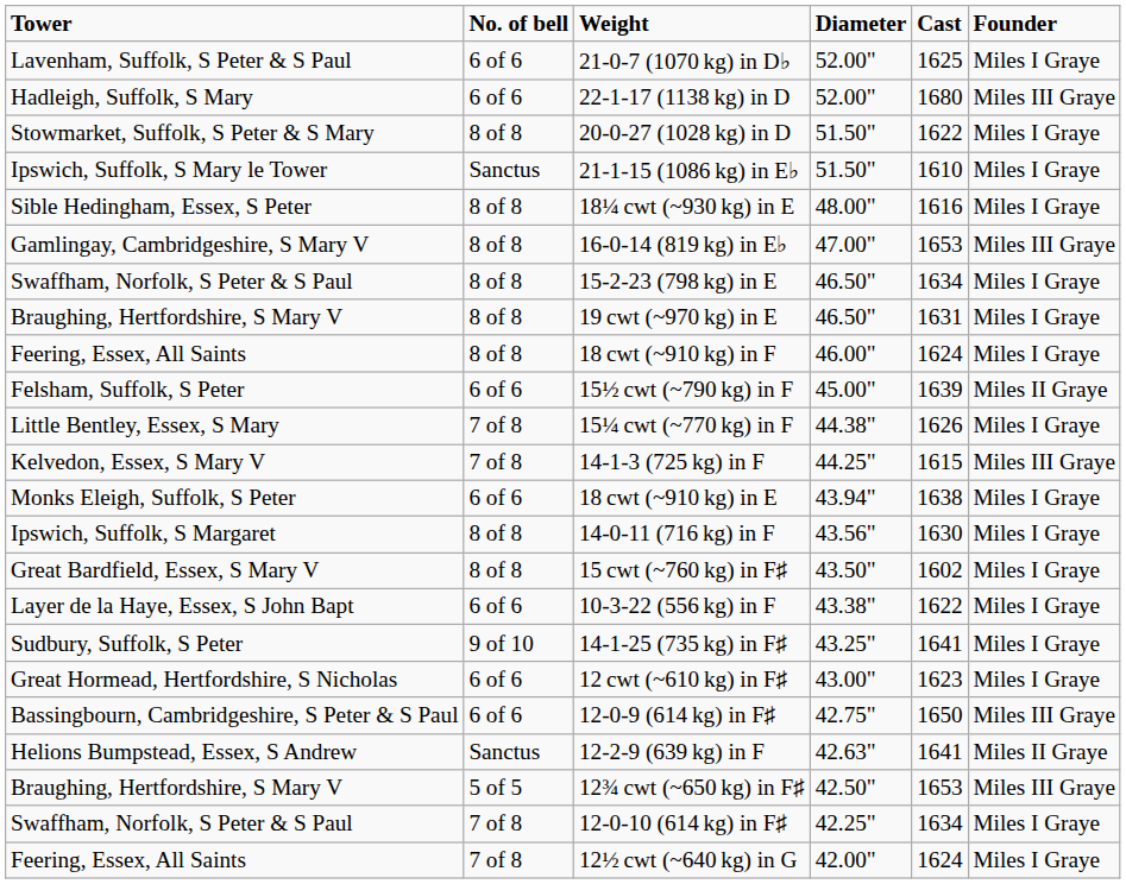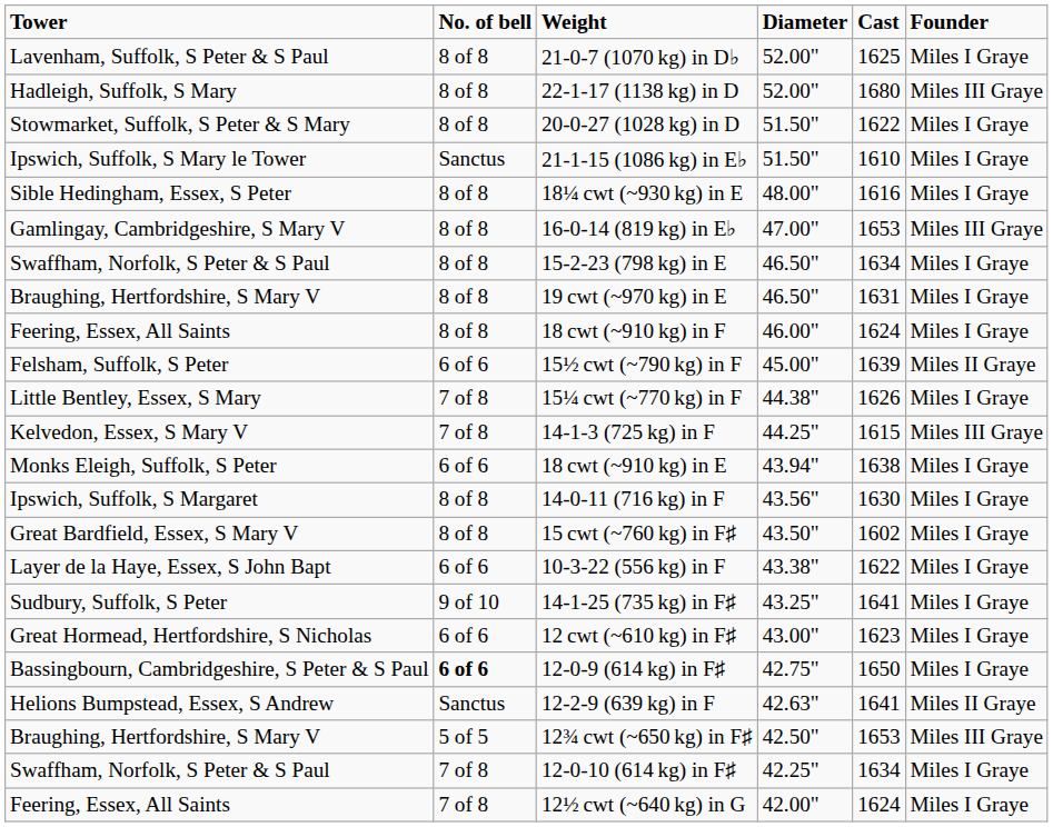 <table class="wikitable sortable">
 <tr>
 <td><strong>Tower</strong></td>
 <td><strong>No. of bell</strong></td>
 <td><strong>Weight</strong></td>
 <td><strong>Diameter</strong></td>
 <td><strong>Cast</strong></td>
 <td><strong>Founder</strong></td>
 </tr>
 <tr>
 <td>Lavenham, Suffolk, S Peter & S Paul</td>
-<td>6 of 6</td>
+<td>8 of 8</td>
 <td>21-0-7 (1070 kg) in D♭</td>
 <td>52.00"</td>
 <td>1625</td>
 <td>Miles I Graye</td>
 </tr>
 <tr>
 <td>Hadleigh, Suffolk, S Mary</td>
-<td>6 of 6</td>
+<td>8 of 8</td>
 <td>22-1-17 (1138 kg) in D</td>
 <td>52.00"</td>
 <td>1680</td>
 <td>Miles III Graye</td>
 </tr>
 <tr>
 <td>Stowmarket, Suffolk, S Peter & S Mary</td>
 <td>8 of 8</td>
 <td>20-0-27 (1028 kg) in D</td>
 <td>51.50"</td>
 <td>1622</td>
 <td>Miles I Graye</td>
 </tr>
 <tr>
 <td>Ipswich, Suffolk, S Mary le Tower</td>
 <td>Sanctus</td>
 <td>21-1-15 (1086 kg) in E♭</td>
 <td>51.50"</td>
 <td>1610</td>
 <td>Miles I Graye</td>
 </tr>
 <tr>
 <td>Sible  Hedingham, Essex, S Peter</td>
 <td>8 of 8</td>
 <td>18¼ cwt (~930 kg) in E</td>
 <td>48.00"</td>
 <td>1616</td>
 <td>Miles I Graye</td>
 </tr>
 <tr>
 <td>Gamlingay, Cambridgeshire, S Mary V</td>
 <td>8 of 8</td>
 <td>16-0-14 (819 kg) in E♭</td>
 <td>47.00"</td>
 <td>1653</td>
 <td>Miles III Graye</td>
 </tr>
 <tr>
 <td>Swaffham, Norfolk, S Peter & S Paul</td>
 <td>8 of 8</td>
 <td>15-2-23 (798 kg) in E</td>
 <td>46.50"</td>
 <td>1634</td>
 <td>Miles I Graye</td>
 </tr>
 <tr>
 <td>Braughing, Hertfordshire, S Mary V</td>
 <td>8 of 8</td>
 <td>19 cwt (~970 kg) in E</td>
 <td>46.50"</td>
 <td>1631</td>
 <td>Miles I Graye</td>
 </tr>
 <tr>
 <td>Feering, Essex, All Saints</td>
 <td>8 of 8</td>
 <td>18 cwt (~910 kg) in F</td>
 <td>46.00"</td>
 <td>1624</td>
 <td>Miles I Graye</td>
 </tr>
 <tr>
 <td>Felsham, Suffolk, S Peter</td>
 <td>6 of 6</td>
 <td>15½ cwt (~790 kg) in F</td>
 <td>45.00"</td>
 <td>1639</td>
 <td>Miles II Graye</td>
 </tr>
 <tr>
 <td>Little Bentley, Essex, S Mary</td>
 <td>7 of 8</td>
 <td>15¼ cwt (~770 kg) in F</td>
 <td>44.38"</td>
 <td>1626</td>
 <td>Miles I Graye</td>
 </tr>
 <tr>
 <td>Kelvedon,  Essex, S Mary V</td>
 <td>7 of 8</td>
 <td>14-1-3 (725 kg) in F</td>
 <td>44.25"</td>
 <td>1615</td>
 <td>Miles III Graye</td>
 </tr>
 <tr>
 <td>Monks Eleigh, Suffolk, S Peter</td>
 <td>6 of 6</td>
 <td>18 cwt (~910 kg) in E</td>
 <td>43.94"</td>
 <td>1638</td>
 <td>Miles I Graye</td>
 </tr>
 <tr>
 <td>Ipswich, Suffolk, S Margaret</td>
 <td>8 of 8</td>
 <td>14-0-11 (716 kg) in F</td>
 <td>43.56"</td>
 <td>1630</td>
 <td>Miles I Graye</td>
 </tr>
 <tr>
 <td>Great Bardfield, Essex, S Mary V</td>
 <td>8 of 8</td>
 <td>15 cwt (~760 kg) in F♯</td>
 <td>43.50"</td>
 <td>1602</td>
 <td>Miles I Graye</td>
 </tr>
 <tr>
 <td>Layer de la Haye, Essex, S John Bapt</td>
 <td>6 of 6</td>
 <td>10-3-22 (556 kg) in F</td>
 <td>43.38"</td>
 <td>1622</td>
 <td>Miles I Graye</td>
 </tr>
 <tr>
 <td>Sudbury, Suffolk, S Peter</td>
 <td>9 of 10</td>
 <td>14-1-25 (735 kg) in F♯</td>
 <td>43.25"</td>
 <td>1641</td>
 <td>Miles I Graye</td>
 </tr>
 <tr>
 <td>Great Hormead, Hertfordshire, S Nicholas</td>
 <td>6 of 6</td>
 <td>12 cwt (~610 kg) in F♯</td>
 <td>43.00"</td>
 <td>1623</td>
 <td>Miles I Graye</td>
 </tr>
 <tr>
 <td>Bassingbourn, Cambridgeshire, S Peter & S Paul</td>
-<td>6 of 6</td>
+<td><strong>6 of 6</strong></td>
 <td>12-0-9 (614 kg) in F♯</td>
 <td>42.75"</td>
 <td>1650</td>
-<td>Miles III Graye</td>
+<td>Miles I Graye</td>
 </tr>
 <tr>
 <td>Helions Bumpstead, Essex, S Andrew</td>
 <td>Sanctus</td>
 <td>12-2-9 (639 kg) in F</td>
 <td>42.63"</td>
 <td>1641</td>
 <td>Miles II Graye</td>
 </tr>
 <tr>
 <td>Braughing, Hertfordshire, S Mary V</td>
 <td>5 of 5</td>
 <td>12¾ cwt (~650 kg) in F♯</td>
 <td>42.50"</td>
 <td>1653</td>
 <td>Miles III Graye</td>
 </tr>
 <tr>
 <td>Swaffham, Norfolk, S Peter & S Paul</td>
 <td>7 of 8</td>
 <td>12-0-10 (614 kg) in F♯</td>
 <td>42.25"</td>
 <td>1634</td>
 <td>Miles I Graye</td>
 </tr>
 <tr>
 <td>Feering, Essex, All Saints</td>
 <td>7 of 8</td>
 <td>12½ cwt (~640 kg) in G</td>
 <td>42.00"</td>
 <td>1624</td>
 <td>Miles I Graye</td>
 </tr>
 </table>
